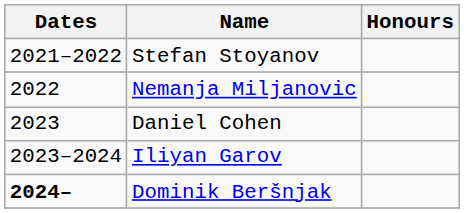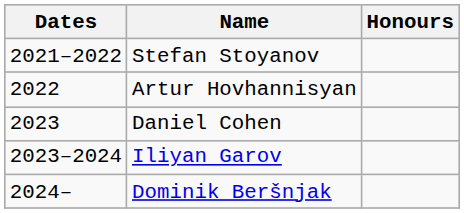 <table class="wikitable">
 <tr>
 <th>Dates</th>
 <th>Name</th>
 <th>Honours</th>
 </tr>
 <tr>
 <td>2021–2022</td>
 <td> Stefan Stoyanov</td>
 <td></td>
 </tr>
 <tr>
 <td>2022</td>
-<td> <a href='#'>Nemanja Miljanovic</a></td>
+<td> Artur Hovhannisyan</td>
 <td></td>
 </tr>
 <tr>
 <td>2023</td>
 <td> Daniel Cohen</td>
 <td></td>
 </tr>
 <tr>
 <td>2023–2024</td>
 <td> <a href='#'>Iliyan Garov</a></td>
 <td></td>
 </tr>
 <tr>
-<td><strong>2024–</strong></td>
+<td>2024–</td>
 <td> <a href='#'>Dominik Beršnjak</a></td>
 <td></td>
 </tr>
 </table>
